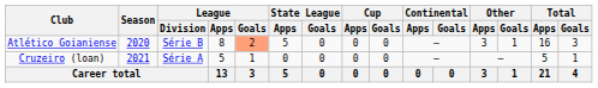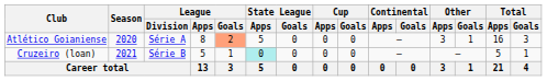 <table class="wikitable" style="text-align: center;">
 <tr>
 <th rowspan="2">Club</th>
 <th rowspan="2">Season</th>
 <th colspan="3">League</th>
 <th colspan="2">State League</th>
 <th colspan="2">Cup</th>
 <th colspan="2">Continental</th>
 <th colspan="2">Other</th>
 <th colspan="2">Total</th>
 </tr>
 <tr>
 <th>Division</th>
 <th>Apps</th>
 <th>Goals</th>
 <th>Apps</th>
 <th>Goals</th>
 <th>Apps</th>
 <th>Goals</th>
 <th>Apps</th>
 <th>Goals</th>
 <th>Apps</th>
 <th>Goals</th>
 <th>Apps</th>
 <th>Goals</th>
 </tr>
 <tr>
 <td><a href='#'>Atlético Goianiense</a></td>
 <td><a href='#'>2020</a></td>
-<td><a href='#'>Série B</a></td>
+<td><a href='#'>Série A</a></td>
 <td>8</td>
 <td style="background: lightsalmon;">2</td>
 <td>5</td>
 <td>0</td>
 <td>0</td>
 <td>0</td>
 <td colspan="2">—</td>
 <td>3</td>
 <td>1</td>
 <td>16</td>
 <td>3</td>
 </tr>
 <tr>
 <td><a href='#'>Cruzeiro</a> (loan)</td>
 <td><a href='#'>2021</a></td>
-<td><a href='#'>Série A</a></td>
+<td><a href='#'>Série B</a></td>
 <td>5</td>
 <td>1</td>
-<td>0</td>
+<td style="background: paleturquoise;">0</td>
 <td>0</td>
 <td>0</td>
 <td>0</td>
 <td colspan="2">—</td>
 <td colspan="2">—</td>
 <td>5</td>
 <td>1</td>
 </tr>
 <tr>
 <th colspan="3">Career total</th>
 <th>13</th>
 <th>3</th>
 <th>5</th>
 <th>0</th>
 <th>0</th>
 <th>0</th>
 <th>0</th>
 <th>0</th>
 <th>3</th>
 <th>1</th>
 <th>21</th>
 <th>4</th>
 </tr>
 </table>
